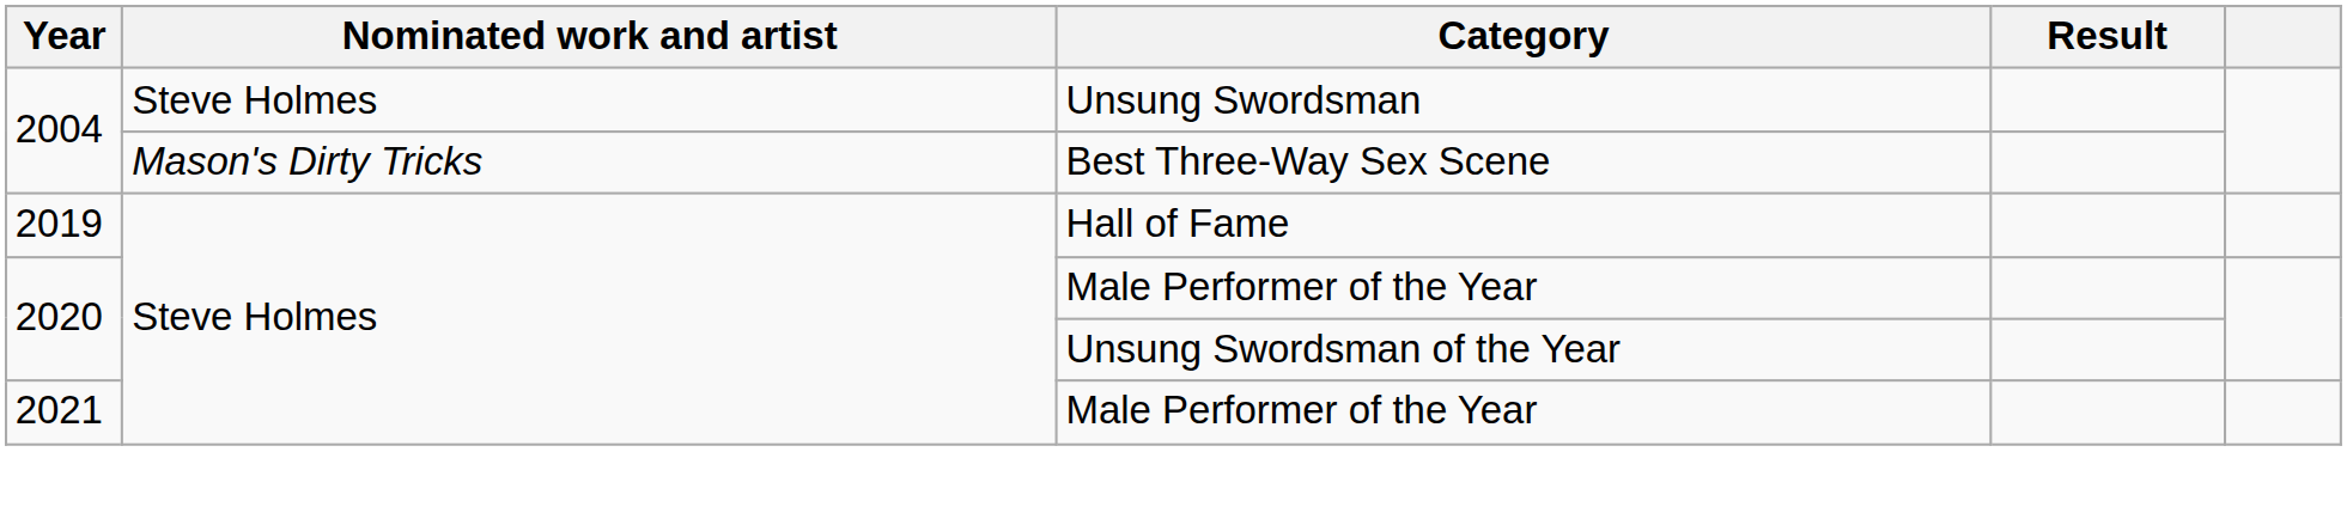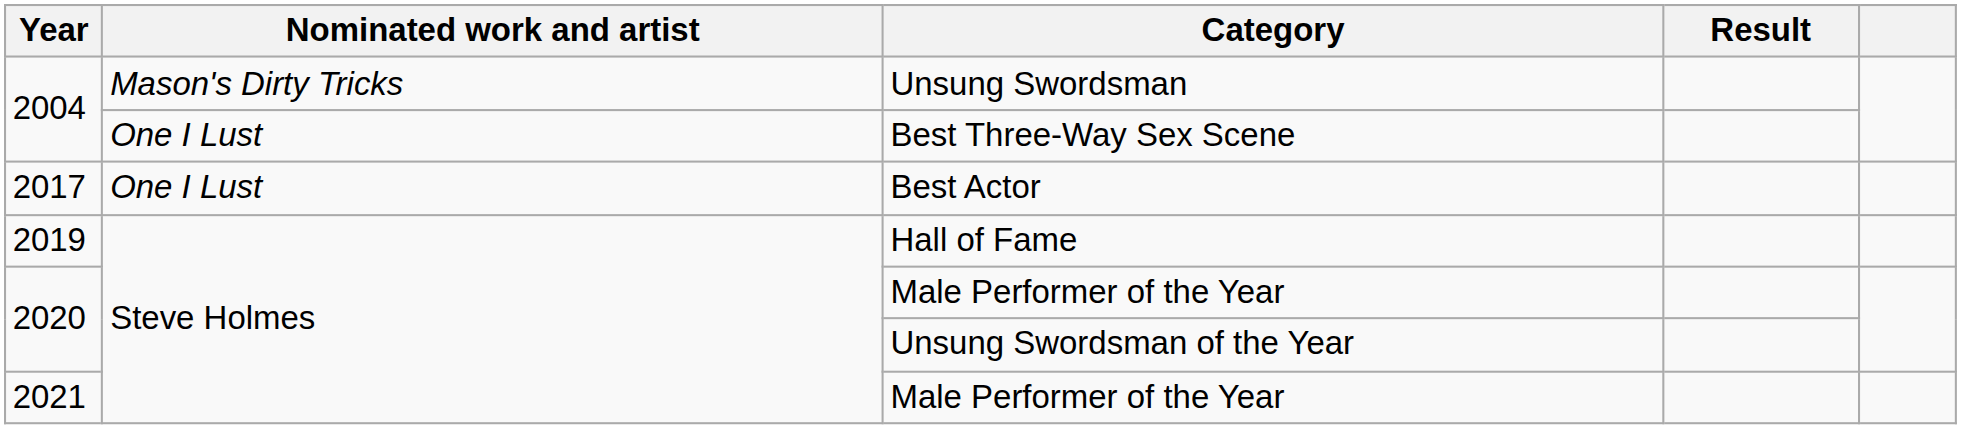 <table class="wikitable" style="width:75%;">
 <tr>
 <th width=5%>Year</th>
 <th style="width:40%;">Nominated work and artist</th>
 <th style="width:40%;">Category</th>
 <th style="width:10%;">Result</th>
 <th width=5%></th>
 </tr>
 <tr>
 <td rowspan="2">2004</td>
-<td>Steve Holmes</td>
+<td><em>Mason's Dirty Tricks</em></td>
 <td>Unsung Swordsman</td>
 <td></td>
 <td rowspan="2" style="text-align:center;"></td>
 </tr>
 <tr>
-<td><em>Mason's Dirty Tricks</em></td>
+<td><em>One I Lust</em></td>
 <td>Best Three-Way Sex Scene</td>
 <td></td>
+</tr>
+<tr>
+<td>2017</td>
+<td><em>One I Lust</em></td>
+<td>Best Actor</td>
+<td></td>
+<td style="text-align:center;"></td>
 </tr>
 <tr>
 <td>2019</td>
 <td rowspan="4">Steve Holmes</td>
 <td>Hall of Fame</td>
 <td></td>
 <td style="text-align:center;"></td>
 </tr>
 <tr>
 <td rowspan="2">2020</td>
 <td>Male Performer of the Year</td>
 <td></td>
 <td rowspan="2" style="text-align:center;"></td>
 </tr>
 <tr>
 <td>Unsung Swordsman of the Year</td>
 <td></td>
 </tr>
 <tr>
 <td>2021</td>
 <td>Male Performer of the Year</td>
 <td></td>
 <td style="text-align:center;"></td>
 </tr>
 </table>
